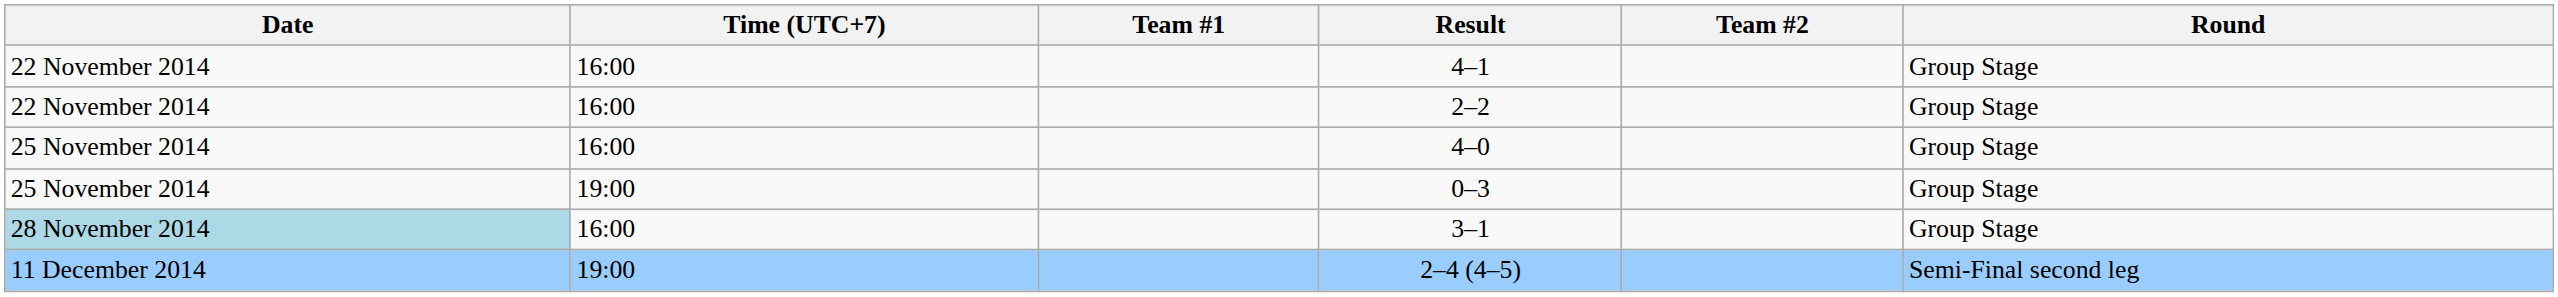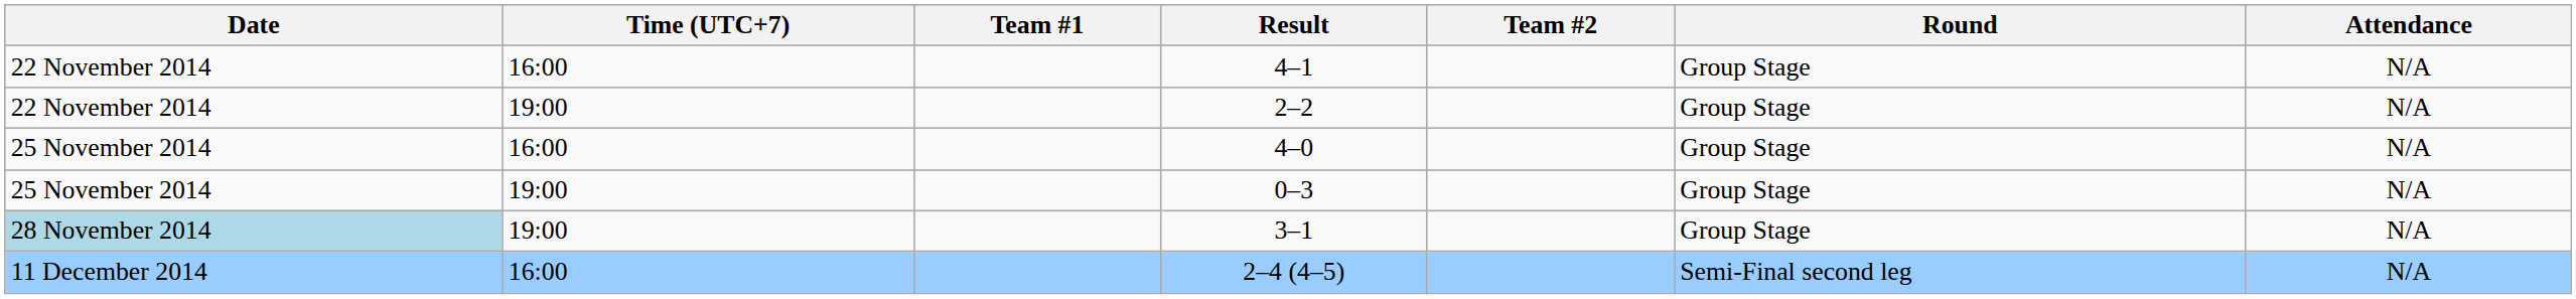 <table class="wikitable" style="text-align:left; width:100%;">
 <tr>
 <th>Date</th>
 <th>Time (UTC+7)</th>
 <th>Team #1</th>
 <th>Result</th>
 <th>Team #2</th>
 <th>Round</th>
+<th>Attendance</th>
 </tr>
 <tr>
 <td>22 November 2014</td>
 <td>16:00</td>
 <td></td>
 <td style="text-align:center;">4–1</td>
 <td></td>
 <td>Group Stage</td>
+<td style="text-align:center;">N/A</td>
 </tr>
 <tr>
 <td>22 November 2014</td>
-<td>16:00</td>
+<td>19:00</td>
 <td></td>
 <td style="text-align:center;">2–2</td>
 <td></td>
 <td>Group Stage</td>
+<td style="text-align:center;">N/A</td>
 </tr>
 <tr>
 <td>25 November  2014</td>
 <td>16:00</td>
 <td></td>
 <td style="text-align:center;">4–0</td>
 <td></td>
 <td>Group Stage</td>
+<td style="text-align:center;">N/A</td>
 </tr>
 <tr>
 <td>25 November 2014</td>
 <td>19:00</td>
 <td></td>
 <td style="text-align:center;">0–3</td>
 <td></td>
 <td>Group Stage</td>
+<td style="text-align:center;">N/A</td>
 </tr>
 <tr>
 <td style="background: lightblue;">28 November 2014</td>
-<td>16:00</td>
+<td>19:00</td>
 <td></td>
 <td style="text-align:center;">3–1</td>
 <td></td>
 <td>Group Stage</td>
+<td style="text-align:center;">N/A</td>
 </tr>
 <tr bgcolor=#9acdff>
 <td>11 December 2014</td>
-<td>19:00</td>
+<td>16:00</td>
 <td></td>
 <td style="text-align:center;">2–4 (4–5)</td>
 <td></td>
 <td>Semi-Final second leg</td>
+<td style="text-align:center;">N/A</td>
 </tr>
 </table>
